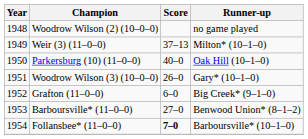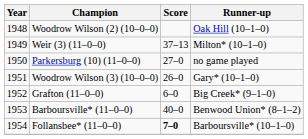 <table class="wikitable">
 <tr>
 <th>Year</th>
 <th>Champion</th>
 <th>Score</th>
 <th>Runner-up</th>
 </tr>
 <tr>
 <td>1948</td>
 <td>Woodrow Wilson (2) (10–0–0)</td>
 <td></td>
-<td>no game played</td>
+<td><a href='#'>Oak Hill</a> (10–1–0)</td>
 </tr>
 <tr>
 <td>1949</td>
 <td>Weir (3) (11–0–0)</td>
 <td>37–13</td>
 <td>Milton* (10–1–0)</td>
 </tr>
 <tr>
 <td>1950</td>
 <td><a href='#'>Parkersburg</a> (10) (11–0–0)</td>
-<td>40–0</td>
-<td><a href='#'>Oak Hill</a> (10–1–0)</td>
+<td>27–0</td>
+<td>no game played</td>
 </tr>
 <tr>
 <td>1951</td>
 <td>Woodrow Wilson (3) (10–0–0)</td>
 <td>26–0</td>
 <td>Gary* (10–1–0)</td>
 </tr>
 <tr>
 <td>1952</td>
 <td>Grafton (11–0–0)</td>
 <td>6–0</td>
 <td>Big Creek* (9–1–0)</td>
 </tr>
 <tr>
 <td>1953</td>
 <td>Barboursville* (11–0–0)</td>
-<td>27–0</td>
+<td>40–0</td>
 <td>Benwood Union* (8–1–2)</td>
 </tr>
 <tr>
 <td>1954</td>
 <td>Follansbee* (11–0–0)</td>
 <td><strong>7–0</strong></td>
 <td>Barboursville* (10–1–0)</td>
 </tr>
 <tr>
 </tr>
 </table>
